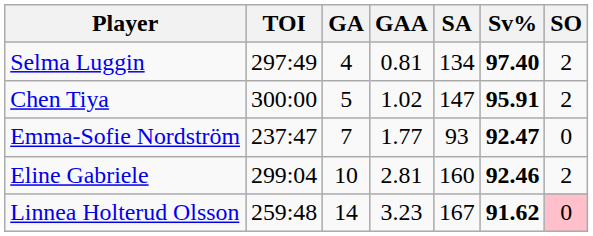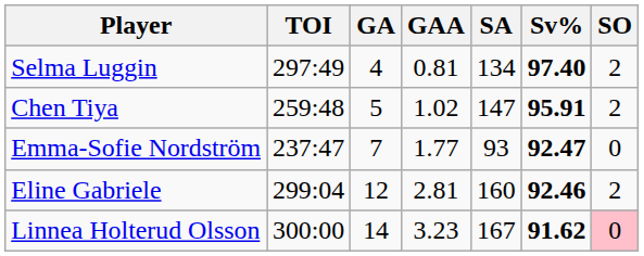 <table class="wikitable sortable" style="text-align:center;">
 <tr>
 <th>Player</th>
 <th>TOI</th>
 <th>GA</th>
 <th>GAA</th>
 <th>SA</th>
 <th>Sv%</th>
 <th>SO</th>
 </tr>
 <tr>
 <td style="text-align:left;"> <a href='#'>Selma Luggin</a></td>
 <td>297:49</td>
 <td>4</td>
 <td>0.81</td>
 <td>134</td>
 <td><strong>97.40</strong></td>
 <td>2</td>
 </tr>
 <tr>
 <td style="text-align:left;"> <a href='#'>Chen Tiya</a></td>
-<td>300:00</td>
+<td>259:48</td>
 <td>5</td>
 <td>1.02</td>
 <td>147</td>
 <td><strong>95.91</strong></td>
 <td>2</td>
 </tr>
 <tr>
 <td style="text-align:left;"> <a href='#'>Emma-Sofie Nordström</a></td>
 <td>237:47</td>
 <td>7</td>
 <td>1.77</td>
 <td>93</td>
 <td><strong>92.47</strong></td>
 <td>0</td>
 </tr>
 <tr>
 <td style="text-align:left;"> <a href='#'>Eline Gabriele</a></td>
 <td>299:04</td>
-<td>10</td>
+<td>12</td>
 <td>2.81</td>
 <td>160</td>
 <td><strong>92.46</strong></td>
 <td>2</td>
 </tr>
 <tr>
 <td style="text-align:left;"> <a href='#'>Linnea Holterud Olsson</a></td>
-<td>259:48</td>
+<td>300:00</td>
 <td>14</td>
 <td>3.23</td>
 <td>167</td>
 <td><strong>91.62</strong></td>
 <td style="background: pink;">0</td>
 </tr>
 </table>
